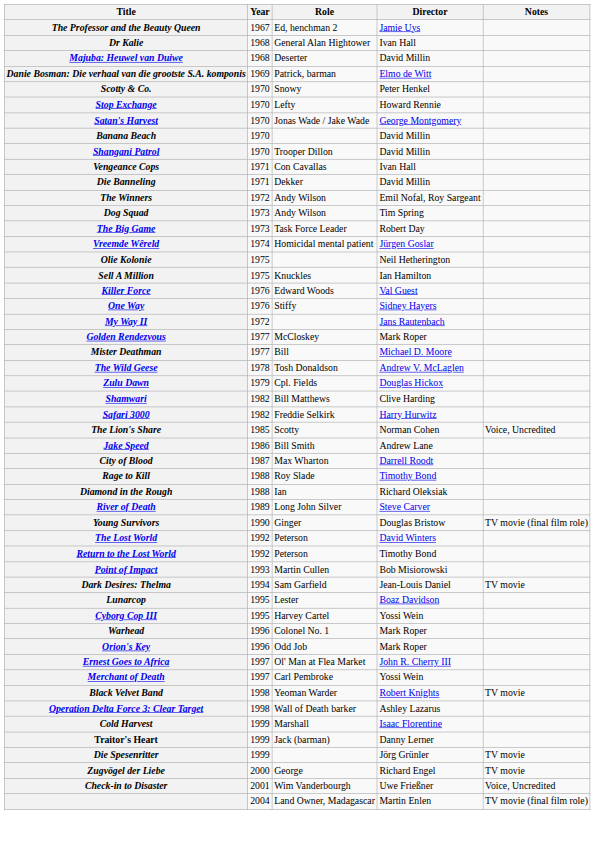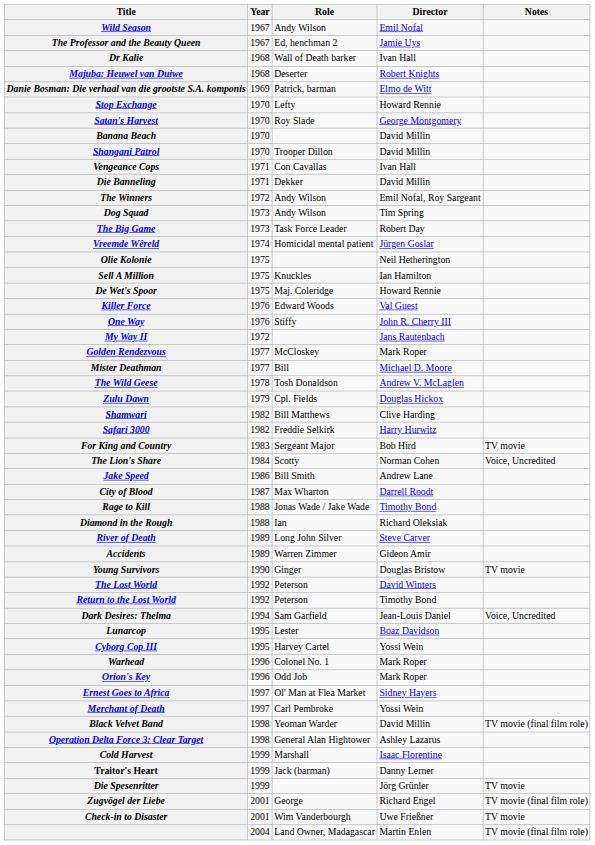 <table class="wikitable plainrowheaders sortable">
 <tr>
 <th scope="col">Title</th>
 <th scope="col">Year</th>
 <th scope="col">Role</th>
 <th scope="col">Director</th>
 <th scope="col" class="unsortable">Notes</th>
+</tr>
+<tr>
+<th scope="row"><em><a href='#'>Wild Season</a></em></th>
+<td>1967</td>
+<td>Andy Wilson</td>
+<td><a href='#'>Emil Nofal</a></td>
+<td></td>
 </tr>
 <tr>
 <th scope="row"><em>The Professor and the Beauty Queen</em></th>
 <td>1967</td>
 <td>Ed, henchman 2</td>
 <td><a href='#'>Jamie Uys</a></td>
 <td></td>
 </tr>
 <tr>
 <th scope="row"><em>Dr Kalie</em></th>
 <td>1968</td>
-<td>General Alan Hightower</td>
+<td>Wall of Death barker</td>
 <td>Ivan Hall</td>
 <td></td>
 </tr>
 <tr>
 <th scope="row"><em><a href='#'>Majuba: Heuwel van Duiwe</a></em></th>
 <td>1968</td>
 <td>Deserter</td>
-<td>David Millin</td>
+<td><a href='#'>Robert Knights</a></td>
 <td></td>
 </tr>
 <tr>
 <th scope="row"><em>Danie Bosman: Die verhaal van die grootste S.A. komponis</em></th>
 <td>1969</td>
 <td>Patrick, barman</td>
 <td><a href='#'>Elmo de Witt</a></td>
-<td></td>
-</tr>
-<tr>
-<th scope="row"><em>Scotty & Co.</em></th>
-<td>1970</td>
-<td>Snowy</td>
-<td>Peter Henkel</td>
 <td></td>
 </tr>
 <tr>
 <th scope="row"><em><a href='#'>Stop Exchange</a></em></th>
 <td>1970</td>
 <td>Lefty</td>
 <td>Howard Rennie</td>
 <td></td>
 </tr>
 <tr>
 <th scope="row"><em><a href='#'>Satan's Harvest</a></em></th>
 <td>1970</td>
-<td>Jonas Wade / Jake Wade</td>
+<td>Roy Slade</td>
 <td><a href='#'>George Montgomery</a></td>
 <td></td>
 </tr>
 <tr>
 <th scope="row"><em>Banana Beach</em></th>
 <td>1970</td>
 <td></td>
 <td>David Millin</td>
 <td></td>
 </tr>
 <tr>
 <th scope="row"><em><a href='#'>Shangani Patrol</a></em></th>
 <td>1970</td>
 <td>Trooper Dillon</td>
 <td>David Millin</td>
 <td></td>
 </tr>
 <tr>
 <th scope="row"><em>Vengeance Cops</em></th>
 <td>1971</td>
 <td>Con Cavallas</td>
 <td>Ivan Hall</td>
 <td></td>
 </tr>
 <tr>
 <th scope="row"><em>Die Banneling</em></th>
 <td>1971</td>
 <td>Dekker</td>
 <td>David Millin</td>
 <td></td>
 </tr>
 <tr>
 <th scope="row"><em>The Winners</em></th>
 <td>1972</td>
 <td>Andy Wilson</td>
 <td>Emil Nofal, Roy Sargeant</td>
 <td></td>
 </tr>
 <tr>
 <th scope="row"><em>Dog Squad</em></th>
 <td>1973</td>
 <td>Andy Wilson</td>
 <td>Tim Spring</td>
 <td></td>
 </tr>
 <tr>
 <th scope="row"><em><a href='#'>The Big Game</a></em></th>
 <td>1973</td>
 <td>Task Force Leader</td>
 <td>Robert Day</td>
 <td></td>
 </tr>
 <tr>
 <th scope="row"><em><a href='#'>Vreemde Wêreld</a></em></th>
 <td>1974</td>
 <td>Homicidal mental patient</td>
 <td><a href='#'>Jürgen Goslar</a></td>
 <td></td>
 </tr>
 <tr>
 <th scope="row"><em>Olie Kolonie</em></th>
 <td>1975</td>
 <td></td>
 <td>Neil Hetherington</td>
 <td></td>
 </tr>
 <tr>
 <th scope="row"><em>Sell A Million</em></th>
 <td>1975</td>
 <td>Knuckles</td>
 <td>Ian Hamilton</td>
 <td></td>
 </tr>
 <tr>
+<th scope="row"><em>De Wet's Spoor</em></th>
+<td>1975</td>
+<td>Maj. Coleridge</td>
+<td>Howard Rennie</td>
+<td></td>
+</tr>
+<tr>
 <th scope="row"><em><a href='#'>Killer Force</a></em></th>
 <td>1976</td>
 <td>Edward Woods</td>
 <td><a href='#'>Val Guest</a></td>
 <td></td>
 </tr>
 <tr>
 <th scope="row"><em><a href='#'>One Way</a></em></th>
 <td>1976</td>
 <td>Stiffy</td>
-<td><a href='#'>Sidney Hayers</a></td>
+<td><a href='#'>John R. Cherry III</a></td>
 <td></td>
 </tr>
 <tr>
 <th scope="row"><em><a href='#'>My Way II</a></em></th>
 <td>1972</td>
 <td></td>
 <td><a href='#'>Jans Rautenbach</a></td>
 <td></td>
 </tr>
 <tr>
 <th scope="row"><em><a href='#'>Golden Rendezvous</a></em></th>
 <td>1977</td>
 <td>McCloskey</td>
 <td>Mark Roper</td>
 <td></td>
 </tr>
 <tr>
 <th scope="row"><em>Mister Deathman</em></th>
 <td>1977</td>
 <td>Bill</td>
 <td><a href='#'>Michael D. Moore</a></td>
 <td></td>
 </tr>
 <tr>
 <th scope="row"><em><a href='#'>The Wild Geese</a></em></th>
 <td>1978</td>
 <td>Tosh Donaldson</td>
 <td><a href='#'>Andrew V. McLaglen</a></td>
 <td></td>
 </tr>
 <tr>
 <th scope="row"><em><a href='#'>Zulu Dawn</a></em></th>
 <td>1979</td>
 <td>Cpl. Fields</td>
 <td><a href='#'>Douglas Hickox</a></td>
 <td></td>
 </tr>
 <tr>
 <th scope="row"><em><a href='#'>Shamwari</a></em></th>
 <td>1982</td>
 <td>Bill Matthews</td>
 <td>Clive Harding</td>
 <td></td>
 </tr>
 <tr>
 <th scope="row"><em><a href='#'>Safari 3000</a></em></th>
 <td>1982</td>
 <td>Freddie Selkirk</td>
 <td><a href='#'>Harry Hurwitz</a></td>
 <td></td>
 </tr>
 <tr>
+<th scope="row"><em>For King and Country</em></th>
+<td>1983</td>
+<td>Sergeant Major</td>
+<td>Bob Hird</td>
+<td>TV movie</td>
+</tr>
+<tr>
 <th scope="row"><em>The Lion's Share</em></th>
-<td>1985</td>
+<td>1984</td>
 <td>Scotty</td>
 <td>Norman Cohen</td>
 <td>Voice, Uncredited</td>
 </tr>
 <tr>
 <th scope="row"><em><a href='#'>Jake Speed</a></em></th>
 <td>1986</td>
 <td>Bill Smith</td>
 <td>Andrew Lane</td>
 <td></td>
 </tr>
 <tr>
 <th scope="row"><em>City of Blood</em></th>
 <td>1987</td>
 <td>Max Wharton</td>
 <td><a href='#'>Darrell Roodt</a></td>
 <td></td>
 </tr>
 <tr>
 <th scope="row"><em>Rage to Kill</em></th>
 <td>1988</td>
-<td>Roy Slade</td>
+<td>Jonas Wade / Jake Wade</td>
 <td><a href='#'>Timothy Bond</a></td>
 <td></td>
 </tr>
 <tr>
 <th scope="row"><em>Diamond in the Rough</em></th>
 <td>1988</td>
 <td>Ian</td>
 <td>Richard Oleksiak</td>
 <td></td>
 </tr>
 <tr>
 <th scope="row"><em><a href='#'>River of Death</a></em></th>
 <td>1989</td>
 <td>Long John Silver</td>
 <td><a href='#'>Steve Carver</a></td>
 <td></td>
 </tr>
 <tr>
+<th scope="row"><em>Accidents</em></th>
+<td>1989</td>
+<td>Warren Zimmer</td>
+<td>Gideon Amir</td>
+<td></td>
+</tr>
+<tr>
 <th scope="row"><em>Young Survivors</em></th>
 <td>1990</td>
 <td>Ginger</td>
 <td>Douglas Bristow</td>
-<td>TV movie (final film role)</td>
+<td>TV movie</td>
 </tr>
 <tr>
 <th scope="row"><em><a href='#'>The Lost World</a></em></th>
 <td>1992</td>
 <td>Peterson</td>
 <td><a href='#'>David Winters</a></td>
 <td></td>
 </tr>
 <tr>
 <th scope="row"><em><a href='#'>Return to the Lost World</a></em></th>
 <td>1992</td>
 <td>Peterson</td>
 <td>Timothy Bond</td>
 <td></td>
 </tr>
 <tr>
-<th scope="row"><em><a href='#'>Point of Impact</a></em></th>
-<td>1993</td>
-<td>Martin Cullen</td>
-<td>Bob Misiorowski</td>
-<td></td>
-</tr>
-<tr>
 <th scope="row"><em>Dark Desires: Thelma</em></th>
 <td>1994</td>
 <td>Sam Garfield</td>
 <td>Jean-Louis Daniel</td>
-<td>TV movie</td>
+<td>Voice, Uncredited</td>
 </tr>
 <tr>
 <th scope="row"><em>Lunarcop</em></th>
 <td>1995</td>
 <td>Lester</td>
 <td><a href='#'>Boaz Davidson</a></td>
 <td></td>
 </tr>
 <tr>
 <th scope="row"><em><a href='#'>Cyborg Cop III</a></em></th>
 <td>1995</td>
 <td>Harvey Cartel</td>
 <td>Yossi Wein</td>
 <td></td>
 </tr>
 <tr>
 <th scope="row"><em>Warhead</em></th>
 <td>1996</td>
 <td>Colonel No. 1</td>
 <td>Mark Roper</td>
 <td></td>
 </tr>
 <tr>
 <th scope="row"><em><a href='#'>Orion's Key</a></em></th>
 <td>1996</td>
 <td>Odd Job</td>
 <td>Mark Roper</td>
 <td></td>
 </tr>
 <tr>
 <th scope="row"><em><a href='#'>Ernest Goes to Africa</a></em></th>
 <td>1997</td>
 <td>Ol' Man at Flea Market</td>
-<td><a href='#'>John R. Cherry III</a></td>
+<td><a href='#'>Sidney Hayers</a></td>
 <td></td>
 </tr>
 <tr>
 <th scope="row"><em><a href='#'>Merchant of Death</a></em></th>
 <td>1997</td>
 <td>Carl Pembroke</td>
 <td>Yossi Wein</td>
 <td></td>
 </tr>
 <tr>
 <th scope="row"><em>Black Velvet Band</em></th>
 <td>1998</td>
 <td>Yeoman Warder</td>
-<td><a href='#'>Robert Knights</a></td>
-<td>TV movie</td>
+<td>David Millin</td>
+<td>TV movie (final film role)</td>
 </tr>
 <tr>
 <th scope="row"><em><a href='#'>Operation Delta Force 3: Clear Target</a></em></th>
 <td>1998</td>
-<td>Wall of Death barker</td>
+<td>General Alan Hightower</td>
 <td>Ashley Lazarus</td>
 <td></td>
 </tr>
 <tr>
 <th scope="row"><em>Cold Harvest</em></th>
 <td>1999</td>
 <td>Marshall</td>
 <td><a href='#'>Isaac Florentine</a></td>
 <td></td>
 </tr>
 <tr>
 <th scope="row">Traitor's Heart</th>
 <td>1999</td>
 <td>Jack (barman)</td>
 <td>Danny Lerner</td>
 <td></td>
 </tr>
 <tr>
 <th scope="row"><em>Die Spesenritter</em></th>
 <td>1999</td>
 <td></td>
 <td>Jörg Grünler</td>
 <td>TV movie</td>
 </tr>
 <tr>
 <th scope="row"><em>Zugvögel der Liebe</em></th>
-<td>2000</td>
+<td>2001</td>
 <td>George</td>
 <td>Richard Engel</td>
-<td>TV movie</td>
+<td>TV movie (final film role)</td>
 </tr>
 <tr>
 <th scope="row"><em>Check-in to Disaster</em></th>
 <td>2001</td>
 <td>Wim Vanderbourgh</td>
 <td>Uwe Frießner</td>
-<td>Voice, Uncredited</td>
+<td>TV movie</td>
 </tr>
 <tr>
 <th scope="row"><em></em></th>
 <td>2004</td>
 <td>Land Owner, Madagascar</td>
 <td>Martin Enlen</td>
 <td>TV movie (final film role)</td>
 </tr>
 </table>
